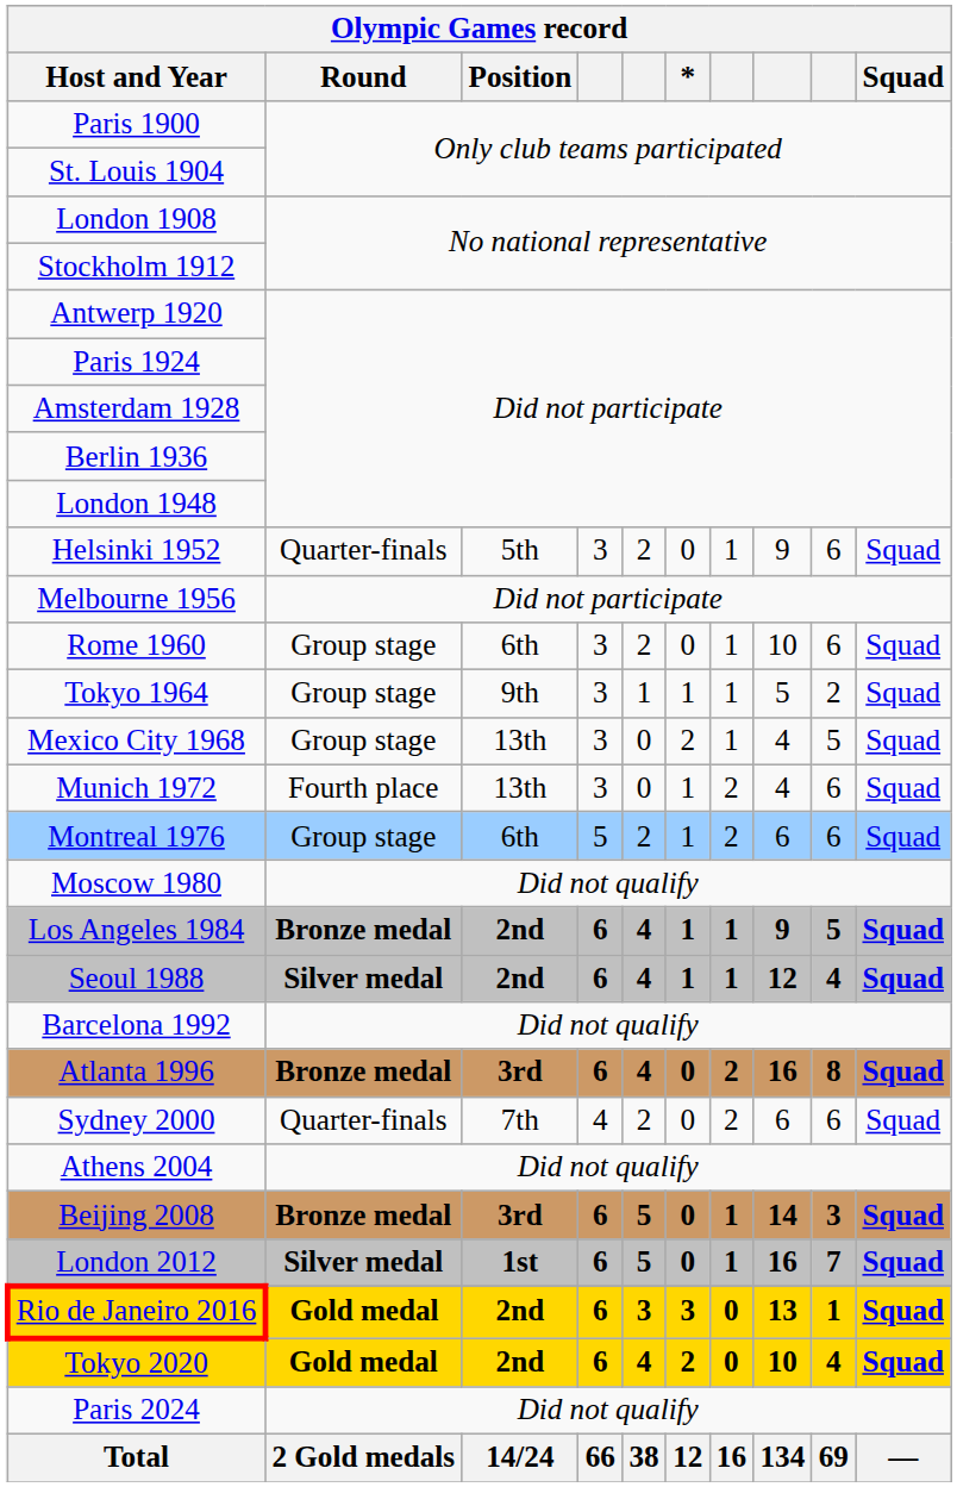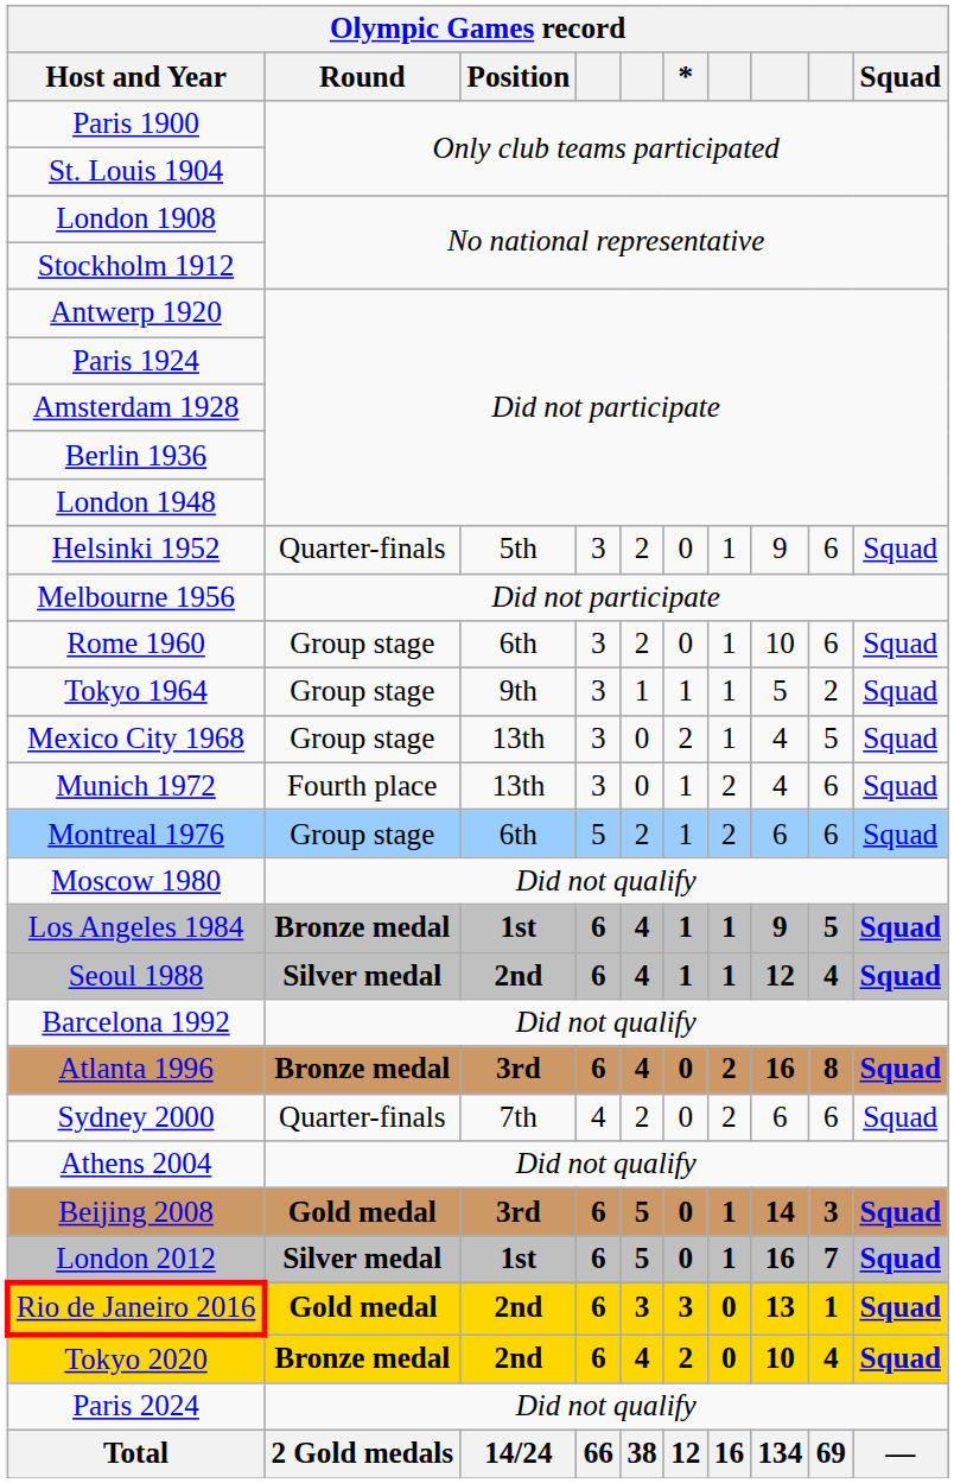 <table class="wikitable" style="text-align: center;">
 <tr>
 <th colspan=10><a href='#'>Olympic Games</a> record</th>
 </tr>
 <tr>
 <th>Host and Year</th>
 <th>Round</th>
 <th>Position</th>
 <th></th>
 <th></th>
 <th>*</th>
 <th></th>
 <th></th>
 <th></th>
 <th>Squad</th>
 </tr>
 <tr>
 <td> <a href='#'>Paris 1900</a></td>
 <td colspan=9 rowspan=2><em>Only club teams participated</em></td>
 </tr>
 <tr>
 <td> <a href='#'>St. Louis 1904</a></td>
 </tr>
 <tr>
 <td> <a href='#'>London 1908</a></td>
 <td colspan=9 rowspan=2><em>No national representative</em></td>
 </tr>
 <tr>
 <td> <a href='#'>Stockholm 1912</a></td>
 </tr>
 <tr>
 <td> <a href='#'>Antwerp 1920</a></td>
 <td colspan=9 rowspan=5><em>Did not participate</em></td>
 </tr>
 <tr>
 <td> <a href='#'>Paris 1924</a></td>
 </tr>
 <tr>
 <td> <a href='#'>Amsterdam 1928</a></td>
 </tr>
 <tr>
 <td> <a href='#'>Berlin 1936</a></td>
 </tr>
 <tr>
 <td> <a href='#'>London 1948</a></td>
 </tr>
 <tr>
 <td> <a href='#'>Helsinki 1952</a></td>
 <td>Quarter-finals</td>
 <td>5th</td>
 <td>3</td>
 <td>2</td>
 <td>0</td>
 <td>1</td>
 <td>9</td>
 <td>6</td>
 <td><a href='#'>Squad</a></td>
 </tr>
 <tr>
 <td> <a href='#'>Melbourne 1956</a></td>
 <td colspan=9><em>Did not participate</em></td>
 </tr>
 <tr>
 <td> <a href='#'>Rome 1960</a></td>
 <td>Group stage</td>
 <td>6th</td>
 <td>3</td>
 <td>2</td>
 <td>0</td>
 <td>1</td>
 <td>10</td>
 <td>6</td>
 <td><a href='#'>Squad</a></td>
 </tr>
 <tr>
 <td> <a href='#'>Tokyo 1964</a></td>
 <td>Group stage</td>
 <td>9th</td>
 <td>3</td>
 <td>1</td>
 <td>1</td>
 <td>1</td>
 <td>5</td>
 <td>2</td>
 <td><a href='#'>Squad</a></td>
 </tr>
 <tr>
 <td> <a href='#'>Mexico City 1968</a></td>
 <td>Group stage</td>
 <td>13th</td>
 <td>3</td>
 <td>0</td>
 <td>2</td>
 <td>1</td>
 <td>4</td>
 <td>5</td>
 <td><a href='#'>Squad</a></td>
 </tr>
 <tr>
 <td> <a href='#'>Munich 1972</a></td>
 <td>Fourth place</td>
 <td>13th</td>
 <td>3</td>
 <td>0</td>
 <td>1</td>
 <td>2</td>
 <td>4</td>
 <td>6</td>
 <td><a href='#'>Squad</a></td>
 </tr>
 <tr style="background:#9acdff;">
 <td> <a href='#'>Montreal 1976</a></td>
 <td>Group stage</td>
 <td>6th</td>
 <td>5</td>
 <td>2</td>
 <td>1</td>
 <td>2</td>
 <td>6</td>
 <td>6</td>
 <td><a href='#'>Squad</a></td>
 </tr>
 <tr>
 <td> <a href='#'>Moscow 1980</a></td>
 <td colspan=9><em>Did not qualify</em></td>
 </tr>
 <tr style="background:Silver;">
 <td> <a href='#'>Los Angeles 1984</a></td>
 <td><strong>Bronze medal</strong></td>
-<td><strong>2nd</strong></td>
+<td><strong>1st</strong></td>
 <td><strong>6</strong></td>
 <td><strong>4</strong></td>
 <td><strong>1</strong></td>
 <td><strong>1</strong></td>
 <td><strong>9</strong></td>
 <td><strong>5</strong></td>
 <td><strong><a href='#'>Squad</a></strong></td>
 </tr>
 <tr style="background:Silver;">
 <td> <a href='#'>Seoul 1988</a></td>
 <td><strong>Silver medal</strong></td>
 <td><strong>2nd</strong></td>
 <td><strong>6</strong></td>
 <td><strong>4</strong></td>
 <td><strong>1</strong></td>
 <td><strong>1</strong></td>
 <td><strong>12</strong></td>
 <td><strong>4</strong></td>
 <td><strong><a href='#'>Squad</a></strong></td>
 </tr>
 <tr>
 <td> <a href='#'>Barcelona 1992</a></td>
 <td colspan=9><em>Did not qualify</em></td>
 </tr>
 <tr style="background:#c96;">
 <td> <a href='#'>Atlanta 1996</a></td>
 <td><strong>Bronze medal</strong></td>
 <td><strong>3rd</strong></td>
 <td><strong>6</strong></td>
 <td><strong>4</strong></td>
 <td><strong>0</strong></td>
 <td><strong>2</strong></td>
 <td><strong>16</strong></td>
 <td><strong>8</strong></td>
 <td><strong><a href='#'>Squad</a></strong></td>
 </tr>
 <tr>
 <td> <a href='#'>Sydney 2000</a></td>
 <td>Quarter-finals</td>
 <td>7th</td>
 <td>4</td>
 <td>2</td>
 <td>0</td>
 <td>2</td>
 <td>6</td>
 <td>6</td>
 <td><a href='#'>Squad</a></td>
 </tr>
 <tr>
 <td> <a href='#'>Athens 2004</a></td>
 <td colspan=9><em>Did not qualify</em></td>
 </tr>
 <tr style="background:#c96;">
 <td> <a href='#'>Beijing 2008</a></td>
-<td><strong>Bronze medal</strong></td>
+<td><strong>Gold medal</strong></td>
 <td><strong>3rd</strong></td>
 <td><strong>6</strong></td>
 <td><strong>5</strong></td>
 <td><strong>0</strong></td>
 <td><strong>1</strong></td>
 <td><strong>14</strong></td>
 <td><strong>3</strong></td>
 <td><strong><a href='#'>Squad</a></strong></td>
 </tr>
 <tr style="background:Silver;">
 <td> <a href='#'>London 2012</a></td>
 <td><strong>Silver medal</strong></td>
 <td><strong>1st</strong></td>
 <td><strong>6</strong></td>
 <td><strong>5</strong></td>
 <td><strong>0</strong></td>
 <td><strong>1</strong></td>
 <td><strong>16</strong></td>
 <td><strong>7</strong></td>
 <td><strong><a href='#'>Squad</a></strong></td>
 </tr>
 <tr>
 </tr>
 <tr style="background:Gold;">
 <td style="border: 3px solid red"> <a href='#'>Rio de Janeiro 2016</a></td>
 <td><strong>Gold medal</strong></td>
 <td><strong>2nd</strong></td>
 <td><strong>6</strong></td>
 <td><strong>3</strong></td>
 <td><strong>3</strong></td>
 <td><strong>0</strong></td>
 <td><strong>13</strong></td>
 <td><strong>1</strong></td>
 <td><strong><a href='#'>Squad</a></strong></td>
 </tr>
 <tr style="background:Gold;">
 <td> <a href='#'>Tokyo 2020</a></td>
-<td><strong>Gold medal</strong></td>
+<td><strong>Bronze medal</strong></td>
 <td><strong>2nd</strong></td>
 <td><strong>6</strong></td>
 <td><strong>4</strong></td>
 <td><strong>2</strong></td>
 <td><strong>0</strong></td>
 <td><strong>10</strong></td>
 <td><strong>4</strong></td>
 <td><strong><a href='#'>Squad</a></strong></td>
 </tr>
 <tr>
 <td> <a href='#'>Paris 2024</a></td>
 <td colspan=9><em>Did not qualify</em></td>
 </tr>
 <tr>
 <th>Total</th>
 <th>2 Gold medals</th>
 <th>14/24</th>
 <th>66</th>
 <th>38</th>
 <th>12</th>
 <th>16</th>
 <th>134</th>
 <th>69</th>
 <th>—</th>
 </tr>
 </table>
